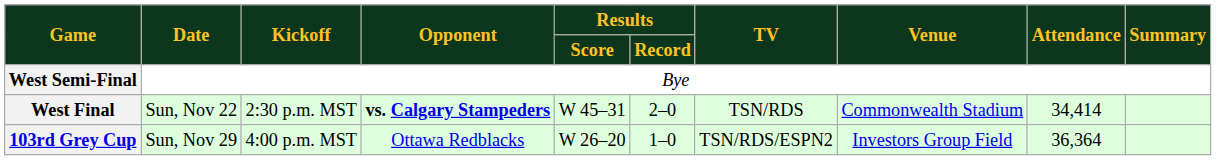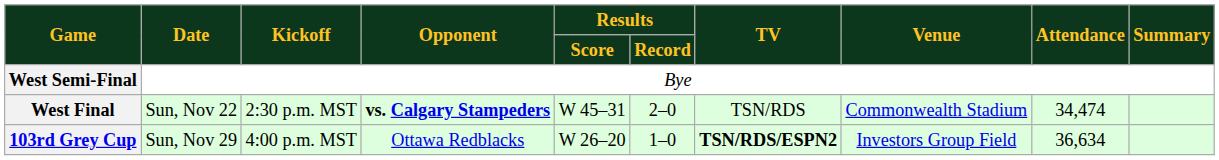 <table class="wikitable" style="font-size: 95%;">
 <tr>
 <th style="background:#0C371D;color:#ffc322;" rowspan=2>Game</th>
 <th style="background:#0C371D;color:#ffc322;" rowspan=2>Date</th>
 <th style="background:#0C371D;color:#ffc322;" rowspan=2>Kickoff</th>
 <th style="background:#0C371D;color:#ffc322;" rowspan=2>Opponent</th>
 <th style="background:#0C371D;color:#ffc322;" colspan=2>Results</th>
 <th style="background:#0C371D;color:#ffc322;" rowspan=2>TV</th>
 <th style="background:#0C371D;color:#ffc322;" rowspan=2>Venue</th>
 <th style="background:#0C371D;color:#ffc322;" rowspan=2>Attendance</th>
 <th style="background:#0C371D;color:#ffc322;" rowspan=2>Summary</th>
 </tr>
 <tr>
 <th style="background:#0C371D;color:#ffc322;">Score</th>
 <th style="background:#0C371D;color:#ffc322;">Record</th>
 </tr>
 <tr align="center" bgcolor="#ffffff">
 <th align="center"><strong>West Semi-Final</strong></th>
 <td colspan=9 align="center" valign="middle"><em>Bye</em></td>
 </tr>
 <tr align="center" bgcolor="#ddffdd">
 <th align="center"><strong>West Final</strong></th>
 <td align="center">Sun, Nov 22</td>
 <td align="center">2:30 p.m. MST</td>
 <td align="center"><strong>vs. <a href='#'>Calgary Stampeders</a></strong></td>
 <td align="center">W 45–31</td>
 <td align="center">2–0</td>
 <td align="center">TSN/RDS</td>
 <td align="center"><a href='#'>Commonwealth Stadium</a></td>
-<td align="center">34,414</td>
+<td align="center">34,474</td>
 <td align="center"></td>
 </tr>
 <tr align="center" bgcolor="#ddffdd">
 <th align="center"><strong><a href='#'>103rd Grey Cup</a></strong></th>
 <td align="center">Sun, Nov 29</td>
 <td align="center">4:00 p.m. MST</td>
 <td align="center"><a href='#'>Ottawa Redblacks</a></td>
 <td align="center">W 26–20</td>
 <td align="center">1–0</td>
-<td align="center">TSN/RDS/ESPN2</td>
+<td align="center"><strong>TSN/RDS/ESPN2</strong></td>
 <td align="center"><a href='#'>Investors Group Field</a></td>
-<td align="center">36,364</td>
+<td align="center">36,634</td>
 <td align="center"></td>
 </tr>
 </table>
